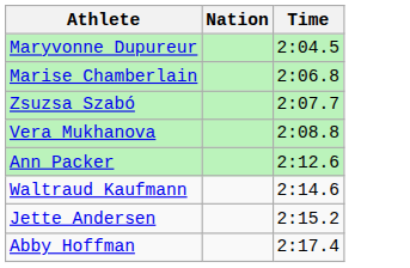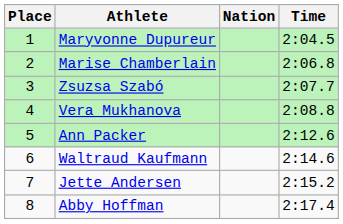 <table class=wikitable>
 <tr>
+<th>Place</th>
 <th>Athlete</th>
 <th>Nation</th>
 <th>Time</th>
 </tr>
 <tr align=center bgcolor=bbf3bb>
+<td>1</td>
 <td align=left><a href='#'>Maryvonne Dupureur</a></td>
 <td align=left></td>
 <td>2:04.5</td>
 </tr>
 <tr align=center bgcolor=bbf3bb>
+<td>2</td>
 <td align=left><a href='#'>Marise Chamberlain</a></td>
 <td align=left></td>
 <td>2:06.8</td>
 </tr>
 <tr align=center bgcolor=bbf3bb>
+<td>3</td>
 <td align=left><a href='#'>Zsuzsa Szabó</a></td>
 <td align=left></td>
 <td>2:07.7</td>
 </tr>
 <tr align=center bgcolor=bbf3bb>
+<td>4</td>
 <td align=left><a href='#'>Vera Mukhanova</a></td>
 <td align=left></td>
 <td>2:08.8</td>
 </tr>
 <tr align=center bgcolor=bbf3bb>
+<td>5</td>
 <td align=left><a href='#'>Ann Packer</a></td>
 <td align=left></td>
 <td>2:12.6</td>
 </tr>
 <tr align=center>
+<td>6</td>
 <td align=left><a href='#'>Waltraud Kaufmann</a></td>
 <td align=left></td>
 <td>2:14.6</td>
 </tr>
 <tr align=center>
+<td>7</td>
 <td align=left><a href='#'>Jette Andersen</a></td>
 <td align=left></td>
 <td>2:15.2</td>
 </tr>
 <tr align=center>
+<td>8</td>
 <td align=left><a href='#'>Abby Hoffman</a></td>
 <td align=left></td>
 <td>2:17.4</td>
 </tr>
 </table>
